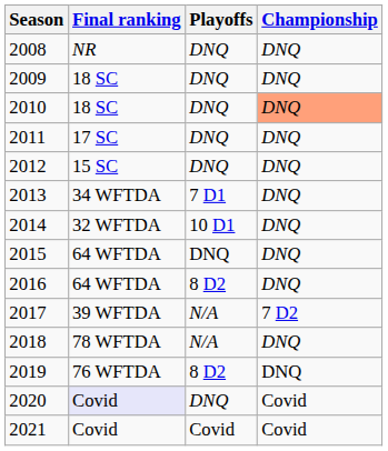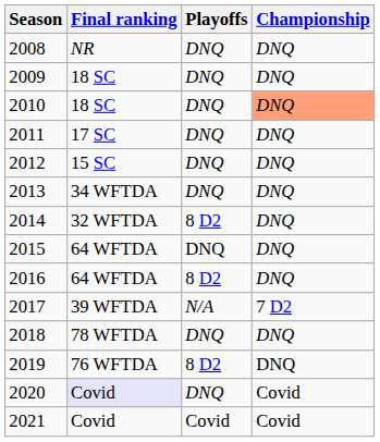 <table class="wikitable sortable">
 <tr>
 <th>Season</th>
 <th><a href='#'>Final ranking</a></th>
 <th>Playoffs</th>
 <th><a href='#'>Championship</a></th>
 </tr>
 <tr>
 <td>2008</td>
 <td><em>NR</em></td>
 <td><em>DNQ</em></td>
 <td><em>DNQ</em></td>
 </tr>
 <tr>
 <td>2009</td>
 <td>18 <a href='#'>SC</a></td>
 <td><em>DNQ</em></td>
 <td><em>DNQ</em></td>
 </tr>
 <tr>
 <td>2010</td>
 <td>18 <a href='#'>SC</a></td>
 <td><em>DNQ</em></td>
 <td style="background: lightsalmon;"><em>DNQ</em></td>
 </tr>
 <tr>
 <td>2011</td>
 <td>17 <a href='#'>SC</a></td>
 <td><em>DNQ</em></td>
 <td><em>DNQ</em></td>
 </tr>
 <tr>
 <td>2012</td>
 <td>15 <a href='#'>SC</a></td>
 <td><em>DNQ</em></td>
 <td><em>DNQ</em></td>
 </tr>
 <tr>
 <td>2013</td>
 <td>34 WFTDA</td>
-<td>7 <a href='#'>D1</a></td>
+<td><em>DNQ</em></td>
 <td><em>DNQ</em></td>
 </tr>
 <tr>
 <td>2014</td>
 <td>32 WFTDA</td>
-<td>10 <a href='#'>D1</a></td>
+<td>8 <a href='#'>D2</a></td>
 <td><em>DNQ</em></td>
 </tr>
 <tr>
 <td>2015</td>
 <td>64 WFTDA</td>
 <td>DNQ</td>
 <td><em>DNQ</em></td>
 </tr>
 <tr>
 <td>2016</td>
 <td>64 WFTDA</td>
 <td>8 <a href='#'>D2</a></td>
 <td><em>DNQ</em></td>
 </tr>
 <tr>
 <td>2017</td>
 <td>39 WFTDA</td>
 <td><em>N/A</em></td>
 <td>7 <a href='#'>D2</a></td>
 </tr>
 <tr>
 <td>2018</td>
 <td>78 WFTDA</td>
-<td><em>N/A</em></td>
+<td><em>DNQ</em></td>
 <td><em>DNQ</em></td>
 </tr>
 <tr>
 <td>2019</td>
 <td>76 WFTDA</td>
 <td>8 <a href='#'>D2</a></td>
 <td>DNQ</td>
 </tr>
 <tr>
 <td>2020</td>
 <td style="background: lavender;">Covid</td>
 <td><em>DNQ</em></td>
 <td>Covid</td>
 </tr>
 <tr>
 <td>2021</td>
 <td>Covid</td>
 <td>Covid</td>
 <td>Covid</td>
 </tr>
 </table>
